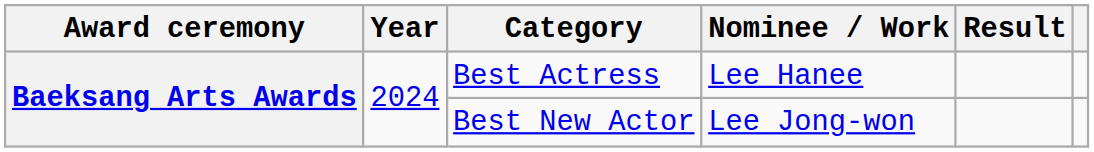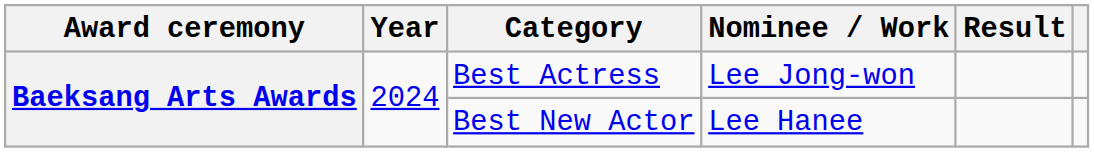 <table class="wikitable plainrowheaders sortable">
 <tr>
 <th scope="col">Award ceremony</th>
 <th scope="col">Year</th>
 <th scope="col">Category</th>
 <th scope="col">Nominee / Work</th>
 <th scope="col">Result</th>
 <th scope="col" class="unsortable"></th>
 </tr>
 <tr>
 <th scope="row" rowspan="2"><a href='#'>Baeksang Arts Awards</a></th>
 <td rowspan="2" style="text-align:center"><a href='#'>2024</a></td>
 <td><a href='#'>Best Actress</a></td>
-<td><a href='#'>Lee Hanee</a></td>
+<td><a href='#'>Lee Jong-won</a></td>
 <td></td>
 <td style="text-align:center"></td>
 </tr>
 <tr>
 <td><a href='#'>Best New Actor</a></td>
-<td><a href='#'>Lee Jong-won</a></td>
+<td><a href='#'>Lee Hanee</a></td>
 <td></td>
 <td style="text-align:center"></td>
 </tr>
 </table>
